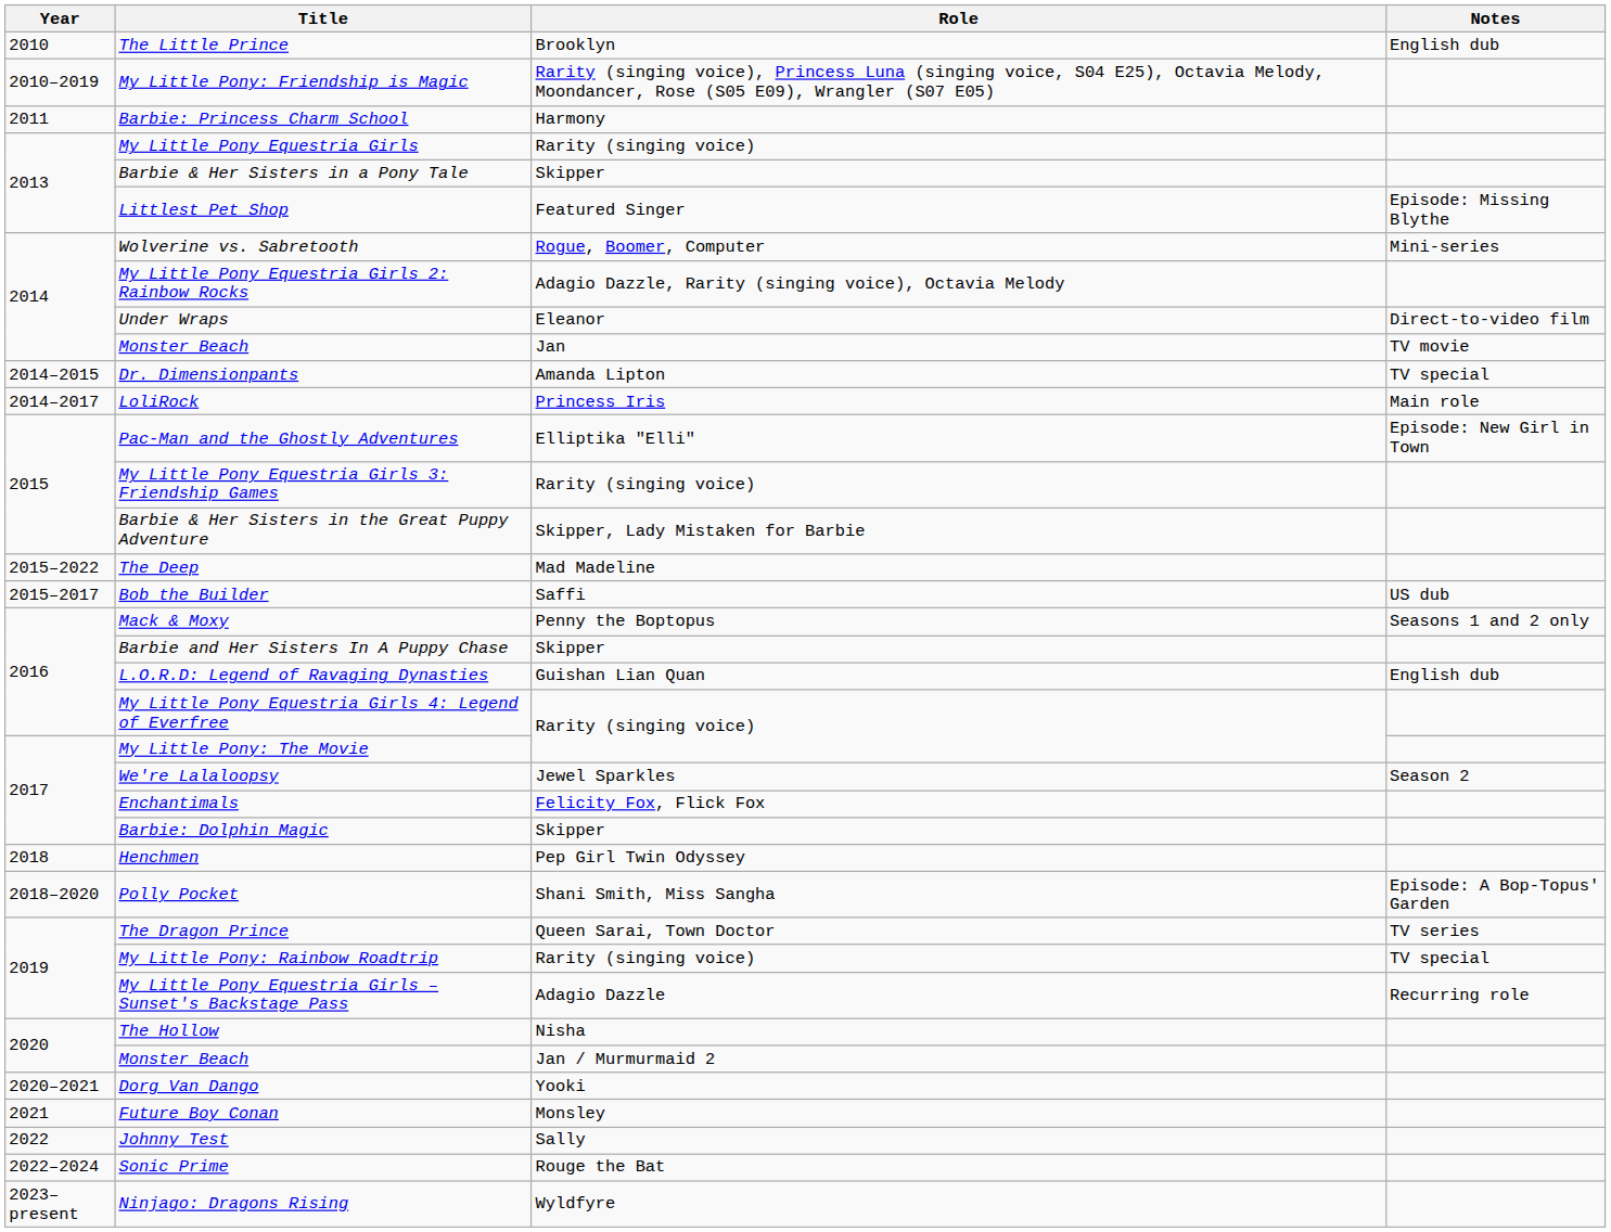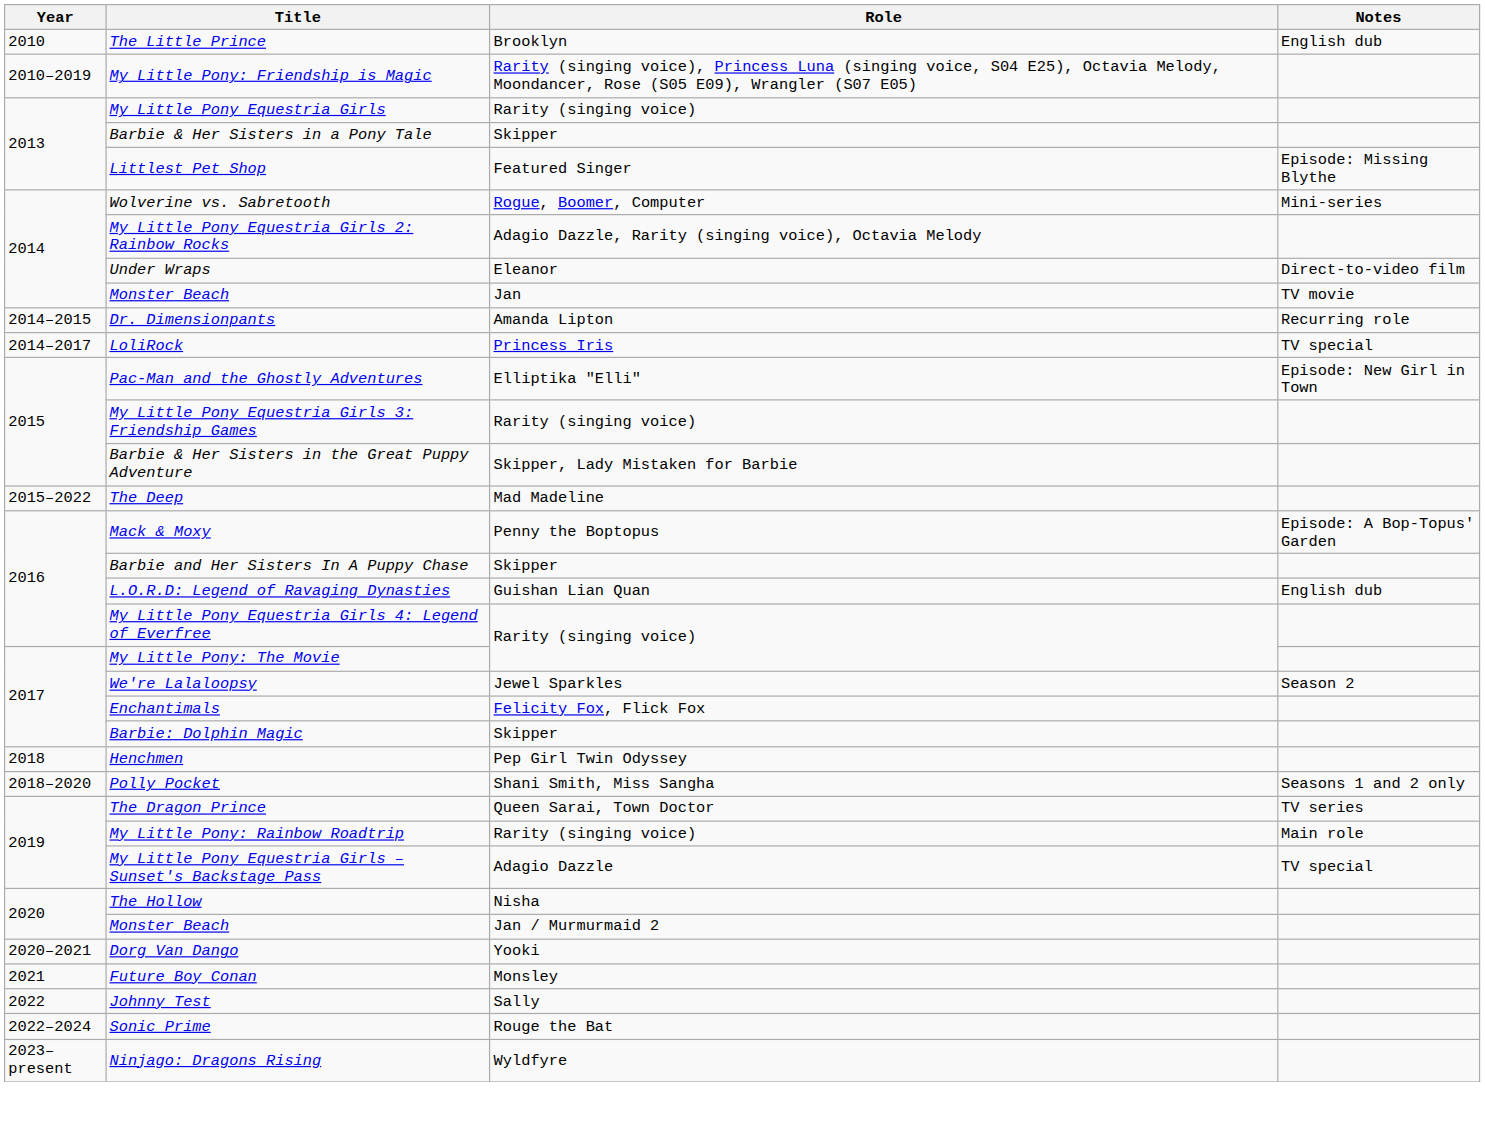 <table class="wikitable">
 <tr>
 <th>Year</th>
 <th>Title</th>
 <th>Role</th>
 <th>Notes</th>
 </tr>
 <tr>
 <td>2010</td>
 <td><em><a href='#'>The Little Prince</a></em></td>
 <td>Brooklyn</td>
 <td>English dub</td>
 </tr>
 <tr>
 <td>2010–2019</td>
 <td><em><a href='#'>My Little Pony: Friendship is Magic</a></em></td>
 <td><a href='#'>Rarity</a> (singing voice), <a href='#'>Princess Luna</a> (singing voice, S04 E25), Octavia Melody, Moondancer, Rose (S05 E09), Wrangler (S07 E05)</td>
-<td></td>
-</tr>
-<tr>
-<td>2011</td>
-<td><em><a href='#'>Barbie: Princess Charm School</a></em></td>
-<td>Harmony</td>
 <td></td>
 </tr>
 <tr>
 <td rowspan="3">2013</td>
 <td><em><a href='#'>My Little Pony Equestria Girls</a></em></td>
 <td>Rarity (singing voice)</td>
 <td></td>
 </tr>
 <tr>
 <td><em>Barbie & Her Sisters in a Pony Tale</em></td>
 <td>Skipper</td>
 <td></td>
 </tr>
 <tr>
 <td><em><a href='#'>Littlest Pet Shop</a></em></td>
 <td>Featured Singer</td>
 <td>Episode: Missing Blythe</td>
 </tr>
 <tr>
 <td rowspan="4">2014</td>
 <td><em>Wolverine vs. Sabretooth</em></td>
 <td><a href='#'>Rogue</a>, <a href='#'>Boomer</a>, Computer</td>
 <td>Mini-series</td>
 </tr>
 <tr>
 <td><em><a href='#'>My Little Pony Equestria Girls 2: Rainbow Rocks</a></em></td>
 <td>Adagio Dazzle, Rarity (singing voice), Octavia Melody</td>
 <td></td>
 </tr>
 <tr>
 <td><em>Under Wraps</em></td>
 <td>Eleanor</td>
 <td>Direct-to-video film</td>
 </tr>
 <tr>
 <td><em><a href='#'>Monster Beach</a></em></td>
 <td>Jan</td>
 <td>TV movie</td>
 </tr>
 <tr>
 <td>2014–2015</td>
 <td><em><a href='#'>Dr. Dimensionpants</a></em></td>
 <td>Amanda Lipton</td>
-<td>TV special</td>
+<td>Recurring role</td>
 </tr>
 <tr>
 <td>2014–2017</td>
 <td><em><a href='#'>LoliRock</a></em></td>
 <td><a href='#'>Princess Iris</a></td>
-<td>Main role<br></td>
+<td>TV special</td>
 </tr>
 <tr>
 <td rowspan="3">2015</td>
 <td><em><a href='#'>Pac-Man and the Ghostly Adventures</a></em></td>
 <td>Elliptika "Elli"</td>
 <td>Episode: New Girl in Town</td>
 </tr>
 <tr>
 <td><em><a href='#'>My Little Pony Equestria Girls 3: Friendship Games</a></em></td>
 <td>Rarity (singing voice)</td>
 <td></td>
 </tr>
 <tr>
 <td><em>Barbie & Her Sisters in the Great Puppy Adventure</em></td>
 <td>Skipper, Lady Mistaken for Barbie</td>
 <td></td>
 </tr>
 <tr>
 <td>2015–2022</td>
 <td><em><a href='#'>The Deep</a></em></td>
 <td>Mad Madeline</td>
 <td></td>
 </tr>
 <tr>
-<td>2015–2017</td>
-<td><em><a href='#'>Bob the Builder</a></em></td>
-<td>Saffi</td>
-<td>US dub</td>
-</tr>
-<tr>
 <td rowspan="4">2016</td>
 <td><em><a href='#'>Mack & Moxy</a></em></td>
 <td>Penny the Boptopus</td>
-<td>Seasons 1 and 2 only</td>
+<td>Episode: A Bop-Topus' Garden</td>
 </tr>
 <tr>
 <td><em>Barbie and Her Sisters In A Puppy Chase</em></td>
 <td>Skipper</td>
 <td></td>
 </tr>
 <tr>
 <td><em><a href='#'>L.O.R.D: Legend of Ravaging Dynasties</a></em></td>
 <td>Guishan Lian Quan</td>
 <td>English dub</td>
 </tr>
 <tr>
 <td><em><a href='#'>My Little Pony Equestria Girls 4: Legend of Everfree</a></em></td>
 <td rowspan="2">Rarity (singing voice)</td>
 <td></td>
 </tr>
 <tr>
 <td rowspan="4">2017</td>
 <td><em><a href='#'>My Little Pony: The Movie</a></em></td>
 <td></td>
 </tr>
 <tr>
 <td><em><a href='#'>We're Lalaloopsy</a></em></td>
 <td>Jewel Sparkles</td>
 <td>Season 2</td>
 </tr>
 <tr>
 <td><em><a href='#'>Enchantimals</a></em></td>
 <td><a href='#'>Felicity Fox</a>, Flick Fox</td>
 <td></td>
 </tr>
 <tr>
 <td><em><a href='#'>Barbie: Dolphin Magic</a></em></td>
 <td>Skipper</td>
 <td></td>
 </tr>
 <tr>
 <td>2018</td>
 <td><em><a href='#'>Henchmen</a></em></td>
 <td>Pep Girl Twin Odyssey</td>
 <td></td>
 </tr>
 <tr>
 <td>2018–2020</td>
 <td><em><a href='#'>Polly Pocket</a></em></td>
 <td>Shani Smith, Miss Sangha</td>
-<td>Episode: A Bop-Topus' Garden</td>
+<td>Seasons 1 and 2 only</td>
 </tr>
 <tr>
 <td rowspan="3">2019</td>
 <td><em><a href='#'>The Dragon Prince</a></em></td>
 <td>Queen Sarai, Town Doctor</td>
 <td>TV series</td>
 </tr>
 <tr>
 <td><em><a href='#'>My Little Pony: Rainbow Roadtrip</a></em></td>
 <td>Rarity (singing voice)</td>
-<td>TV special</td>
+<td>Main role<br></td>
 </tr>
 <tr>
 <td><em><a href='#'>My Little Pony Equestria Girls – Sunset's Backstage Pass</a></em></td>
 <td>Adagio Dazzle</td>
-<td>Recurring role</td>
+<td>TV special</td>
 </tr>
 <tr>
 <td rowspan="2">2020</td>
 <td><em><a href='#'>The Hollow</a></em></td>
 <td>Nisha</td>
 <td></td>
 </tr>
 <tr>
 <td><em><a href='#'>Monster Beach</a></em></td>
 <td>Jan / Murmurmaid 2</td>
 <td></td>
 </tr>
 <tr>
 <td>2020–2021</td>
 <td><em><a href='#'>Dorg Van Dango</a></em></td>
 <td>Yooki</td>
 <td></td>
 </tr>
 <tr>
 <td>2021</td>
 <td><em><a href='#'>Future Boy Conan</a></em></td>
 <td>Monsley</td>
 <td></td>
 </tr>
 <tr>
 <td>2022</td>
 <td><em><a href='#'>Johnny Test</a></em></td>
 <td>Sally</td>
 <td></td>
 </tr>
 <tr>
 <td>2022–2024</td>
 <td><em><a href='#'>Sonic Prime</a></em></td>
 <td>Rouge the Bat</td>
 <td></td>
 </tr>
 <tr>
 <td>2023–present</td>
 <td><em><a href='#'>Ninjago: Dragons Rising</a></em></td>
 <td>Wyldfyre</td>
 <td></td>
 </tr>
 </table>
